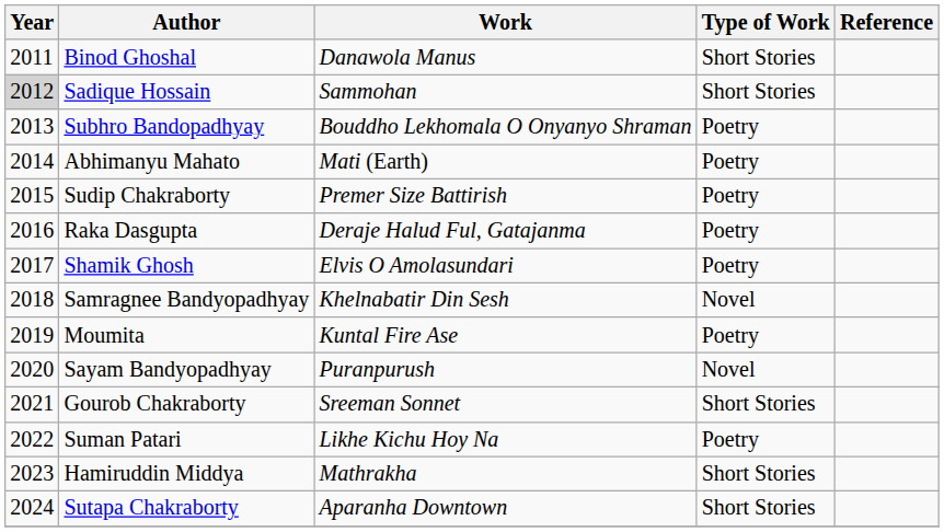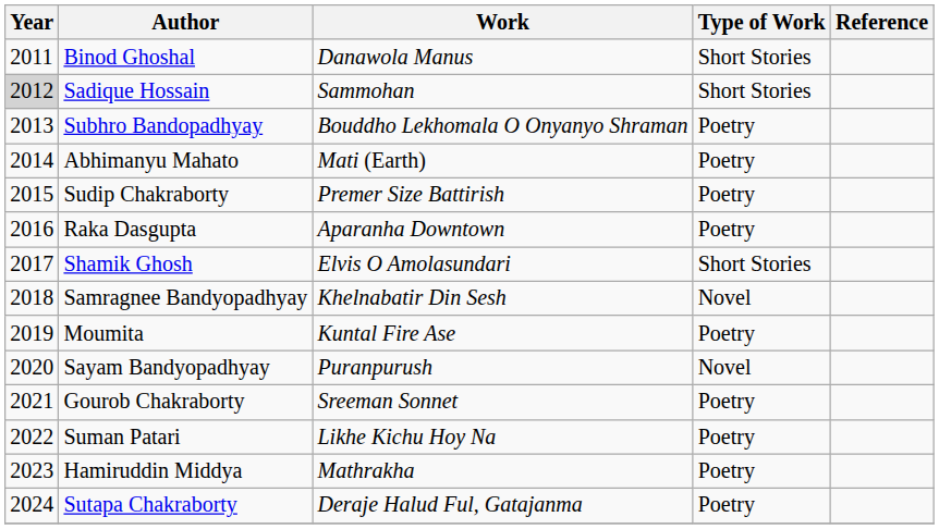 <table class="wikitable">
 <tr>
 <th>Year</th>
 <th>Author</th>
 <th>Work</th>
 <th>Type of Work</th>
 <th>Reference</th>
 </tr>
 <tr>
 <td>2011</td>
 <td><a href='#'>Binod Ghoshal</a></td>
 <td><em>Danawola Manus</em></td>
 <td>Short Stories</td>
 <td></td>
 </tr>
 <tr>
 <td style="background: lightgrey;">2012</td>
 <td><a href='#'>Sadique Hossain</a></td>
 <td><em>Sammohan</em></td>
 <td>Short Stories</td>
 <td></td>
 </tr>
 <tr>
 <td>2013</td>
 <td><a href='#'>Subhro Bandopadhyay</a></td>
 <td><em>Bouddho Lekhomala O Onyanyo Shraman</em></td>
 <td>Poetry</td>
 </tr>
 <tr>
 <td>2014</td>
 <td>Abhimanyu Mahato</td>
 <td><em>Mati</em> (Earth)</td>
 <td>Poetry</td>
 <td></td>
 </tr>
 <tr>
 <td>2015</td>
 <td>Sudip Chakraborty</td>
 <td><em>Premer Size Battirish</em></td>
 <td>Poetry</td>
 <td></td>
 </tr>
 <tr>
 <td>2016</td>
 <td>Raka Dasgupta</td>
-<td><em>Deraje Halud Ful, Gatajanma</em></td>
+<td><em>Aparanha Downtown</em></td>
 <td>Poetry</td>
 <td></td>
 </tr>
 <tr>
 <td>2017</td>
 <td><a href='#'>Shamik Ghosh</a></td>
 <td><em>Elvis O Amolasundari</em></td>
-<td>Poetry</td>
+<td>Short Stories</td>
 <td></td>
 </tr>
 <tr>
 <td>2018</td>
 <td>Samragnee Bandyopadhyay</td>
 <td><em>Khelnabatir Din Sesh</em></td>
 <td>Novel</td>
 <td></td>
 </tr>
 <tr>
 <td>2019</td>
 <td>Moumita</td>
 <td><em>Kuntal Fire Ase</em></td>
 <td>Poetry</td>
 <td></td>
 </tr>
 <tr>
 <td>2020</td>
 <td>Sayam Bandyopadhyay</td>
 <td><em>Puranpurush</em></td>
 <td>Novel</td>
 <td></td>
 </tr>
 <tr>
 <td>2021</td>
 <td>Gourob Chakraborty</td>
 <td><em>Sreeman Sonnet</em></td>
-<td>Short Stories</td>
+<td>Poetry</td>
 <td></td>
 </tr>
 <tr>
 <td>2022</td>
 <td>Suman Patari</td>
 <td><em>Likhe Kichu Hoy Na</em></td>
 <td>Poetry</td>
 <td></td>
 </tr>
 <tr>
 <td>2023</td>
 <td>Hamiruddin Middya</td>
 <td><em>Mathrakha</em></td>
-<td>Short Stories</td>
+<td>Poetry</td>
 <td></td>
 </tr>
 <tr>
 <td>2024</td>
 <td><a href='#'>Sutapa Chakraborty</a></td>
-<td><em>Aparanha Downtown</em></td>
-<td>Short Stories</td>
+<td><em>Deraje Halud Ful, Gatajanma</em></td>
+<td>Poetry</td>
 <td></td>
 </tr>
 <tr>
 </tr>
 </table>
